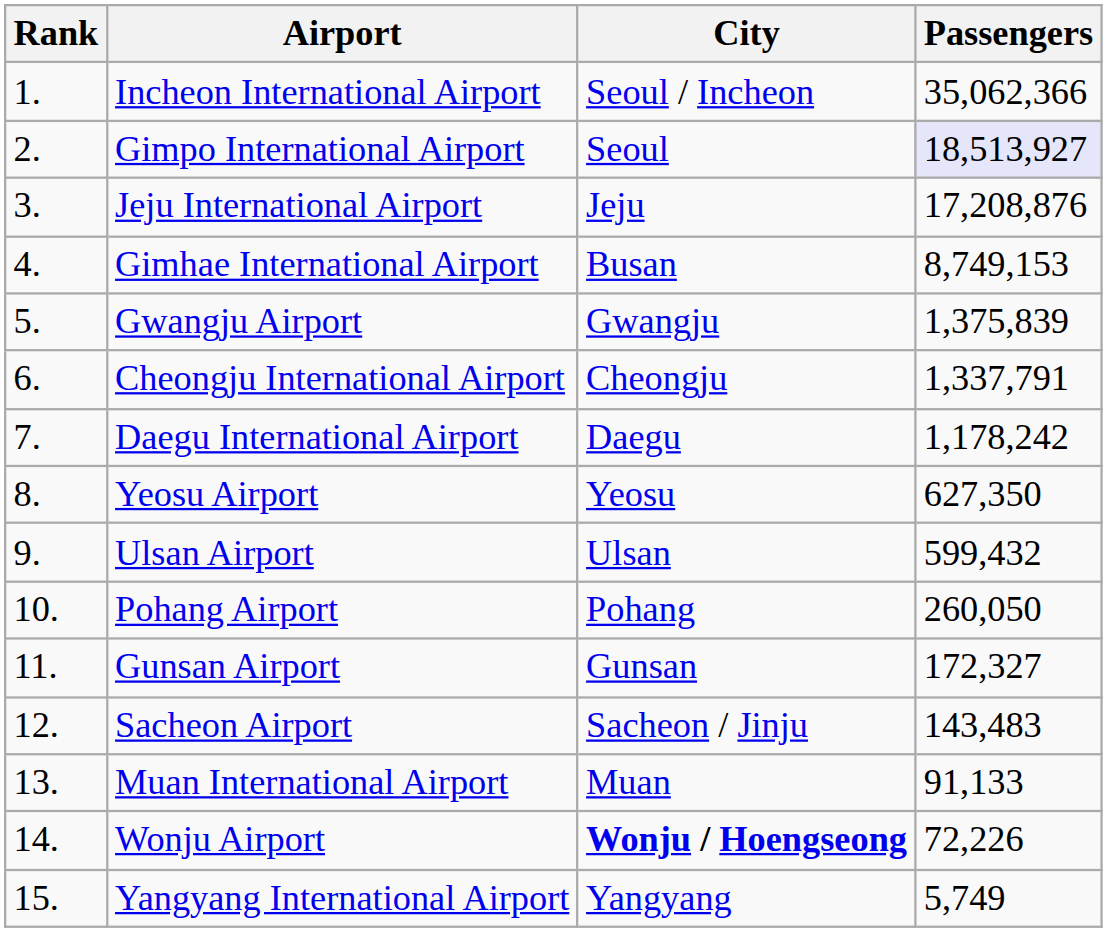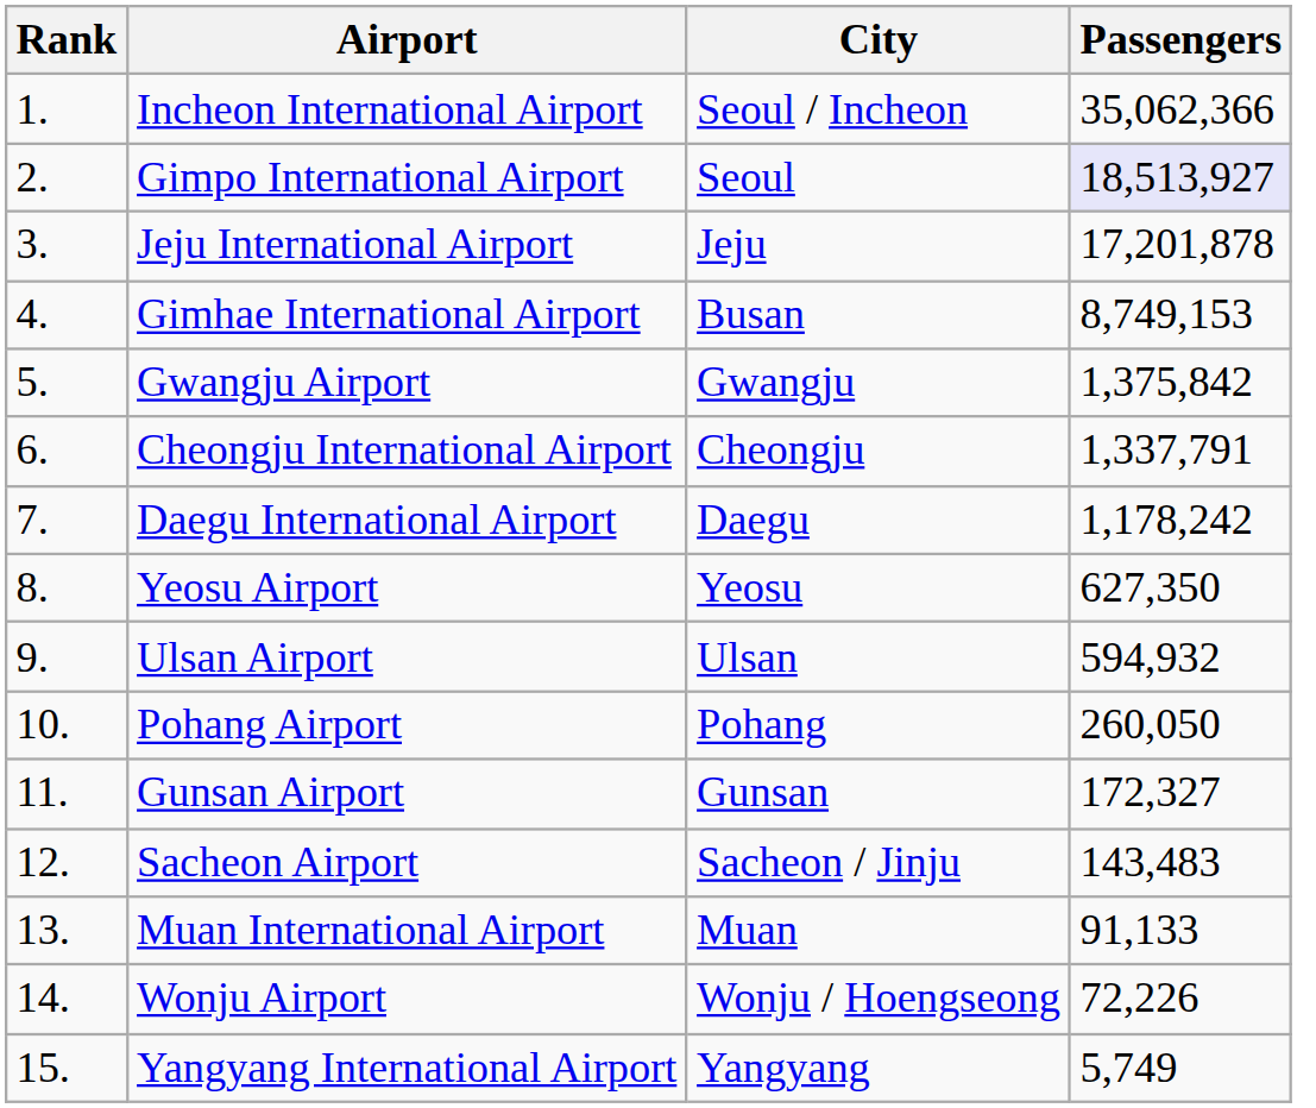 <table class="wikitable">
 <tr>
 <th>Rank</th>
 <th>Airport</th>
 <th>City</th>
 <th>Passengers</th>
 </tr>
 <tr>
 <td>1.</td>
 <td><a href='#'>Incheon International Airport</a></td>
 <td><a href='#'>Seoul</a> / <a href='#'>Incheon</a></td>
 <td>35,062,366</td>
 </tr>
 <tr>
 <td>2.</td>
 <td><a href='#'>Gimpo International Airport</a></td>
 <td><a href='#'>Seoul</a></td>
 <td style="background: lavender;">18,513,927</td>
 </tr>
 <tr>
 <td>3.</td>
 <td><a href='#'>Jeju International Airport</a></td>
 <td><a href='#'>Jeju</a></td>
-<td>17,208,876</td>
+<td>17,201,878</td>
 </tr>
 <tr>
 <td>4.</td>
 <td><a href='#'>Gimhae International Airport</a></td>
 <td><a href='#'>Busan</a></td>
 <td>8,749,153</td>
 </tr>
 <tr>
 <td>5.</td>
 <td><a href='#'>Gwangju Airport</a></td>
 <td><a href='#'>Gwangju</a></td>
-<td>1,375,839</td>
+<td>1,375,842</td>
 </tr>
 <tr>
 <td>6.</td>
 <td><a href='#'>Cheongju International Airport</a></td>
 <td><a href='#'>Cheongju</a></td>
 <td>1,337,791</td>
 </tr>
 <tr>
 <td>7.</td>
 <td><a href='#'>Daegu International Airport</a></td>
 <td><a href='#'>Daegu</a></td>
 <td>1,178,242</td>
 </tr>
 <tr>
 <td>8.</td>
 <td><a href='#'>Yeosu Airport</a></td>
 <td><a href='#'>Yeosu</a></td>
 <td>627,350</td>
 </tr>
 <tr>
 <td>9.</td>
 <td><a href='#'>Ulsan Airport</a></td>
 <td><a href='#'>Ulsan</a></td>
-<td>599,432</td>
+<td>594,932</td>
 </tr>
 <tr>
 <td>10.</td>
 <td><a href='#'>Pohang Airport</a></td>
 <td><a href='#'>Pohang</a></td>
 <td>260,050</td>
 </tr>
 <tr>
 <td>11.</td>
 <td><a href='#'>Gunsan Airport</a></td>
 <td><a href='#'>Gunsan</a></td>
 <td>172,327</td>
 </tr>
 <tr>
 <td>12.</td>
 <td><a href='#'>Sacheon Airport</a></td>
 <td><a href='#'>Sacheon</a> / <a href='#'>Jinju</a></td>
 <td>143,483</td>
 </tr>
 <tr>
 <td>13.</td>
 <td><a href='#'>Muan International Airport</a></td>
 <td><a href='#'>Muan</a></td>
 <td>91,133</td>
 </tr>
 <tr>
 <td>14.</td>
 <td><a href='#'>Wonju Airport</a></td>
-<td><strong><a href='#'>Wonju</a> / <a href='#'>Hoengseong</a></strong></td>
+<td><a href='#'>Wonju</a> / <a href='#'>Hoengseong</a></td>
 <td>72,226</td>
 </tr>
 <tr>
 <td>15.</td>
 <td><a href='#'>Yangyang International Airport</a></td>
 <td><a href='#'>Yangyang</a></td>
 <td>5,749</td>
 </tr>
 </table>
